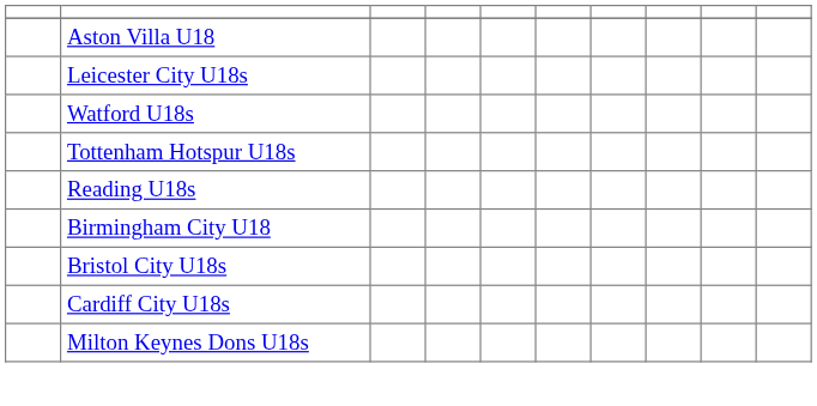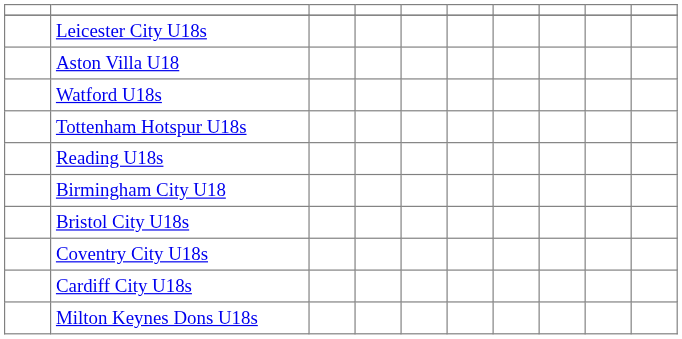 <table class="toccolours" border="1" cellpadding="4" cellspacing="0" style="border-collapse: collapse; margin:0;">
 <tr>
 <th width=30></th>
 <th width=210></th>
 <th width=30></th>
 <th width=30></th>
 <th width=30></th>
 <th width=30></th>
 <th width=30></th>
 <th width=30></th>
 <th width=30></th>
 <th width=30></th>
 </tr>
 <tr>
 </tr>
 <tr>
 <td></td>
-<td><a href='#'>Aston Villa U18</a></td>
+<td><a href='#'>Leicester City U18s</a></td>
 <td></td>
 <td></td>
 <td></td>
 <td></td>
 <td></td>
 <td></td>
 <td></td>
 <td></td>
 </tr>
 <tr>
 <td></td>
-<td><a href='#'>Leicester City U18s</a></td>
+<td><a href='#'>Aston Villa U18</a></td>
 <td></td>
 <td></td>
 <td></td>
 <td></td>
 <td></td>
 <td></td>
 <td></td>
 <td></td>
 </tr>
 <tr>
 <td></td>
 <td><a href='#'>Watford U18s</a></td>
 <td></td>
 <td></td>
 <td></td>
 <td></td>
 <td></td>
 <td></td>
 <td></td>
 <td></td>
 </tr>
 <tr>
 <td></td>
 <td><a href='#'>Tottenham Hotspur U18s</a></td>
 <td></td>
 <td></td>
 <td></td>
 <td></td>
 <td></td>
 <td></td>
 <td></td>
 <td></td>
 </tr>
 <tr>
 <td></td>
 <td><a href='#'>Reading U18s</a></td>
 <td></td>
 <td></td>
 <td></td>
 <td></td>
 <td></td>
 <td></td>
 <td></td>
 <td></td>
 </tr>
 <tr>
 <td></td>
 <td><a href='#'>Birmingham City U18</a></td>
 <td></td>
 <td></td>
 <td></td>
 <td></td>
 <td></td>
 <td></td>
 <td></td>
 <td></td>
 </tr>
 <tr>
 <td></td>
 <td><a href='#'>Bristol City U18s</a></td>
 <td></td>
 <td></td>
 <td></td>
 <td></td>
 <td></td>
 <td></td>
 <td></td>
 <td></td>
 </tr>
 <tr>
 <td></td>
+<td><a href='#'>Coventry City U18s</a></td>
+<td></td>
+<td></td>
+<td></td>
+<td></td>
+<td></td>
+<td></td>
+<td></td>
+<td></td>
+</tr>
+<tr>
+<td></td>
 <td><a href='#'>Cardiff City U18s</a></td>
 <td></td>
 <td></td>
 <td></td>
 <td></td>
 <td></td>
 <td></td>
 <td></td>
 <td></td>
 </tr>
 <tr>
 <td></td>
 <td><a href='#'>Milton Keynes Dons U18s</a></td>
 <td></td>
 <td></td>
 <td></td>
 <td></td>
 <td></td>
 <td></td>
 <td></td>
 <td></td>
 </tr>
 </table>
